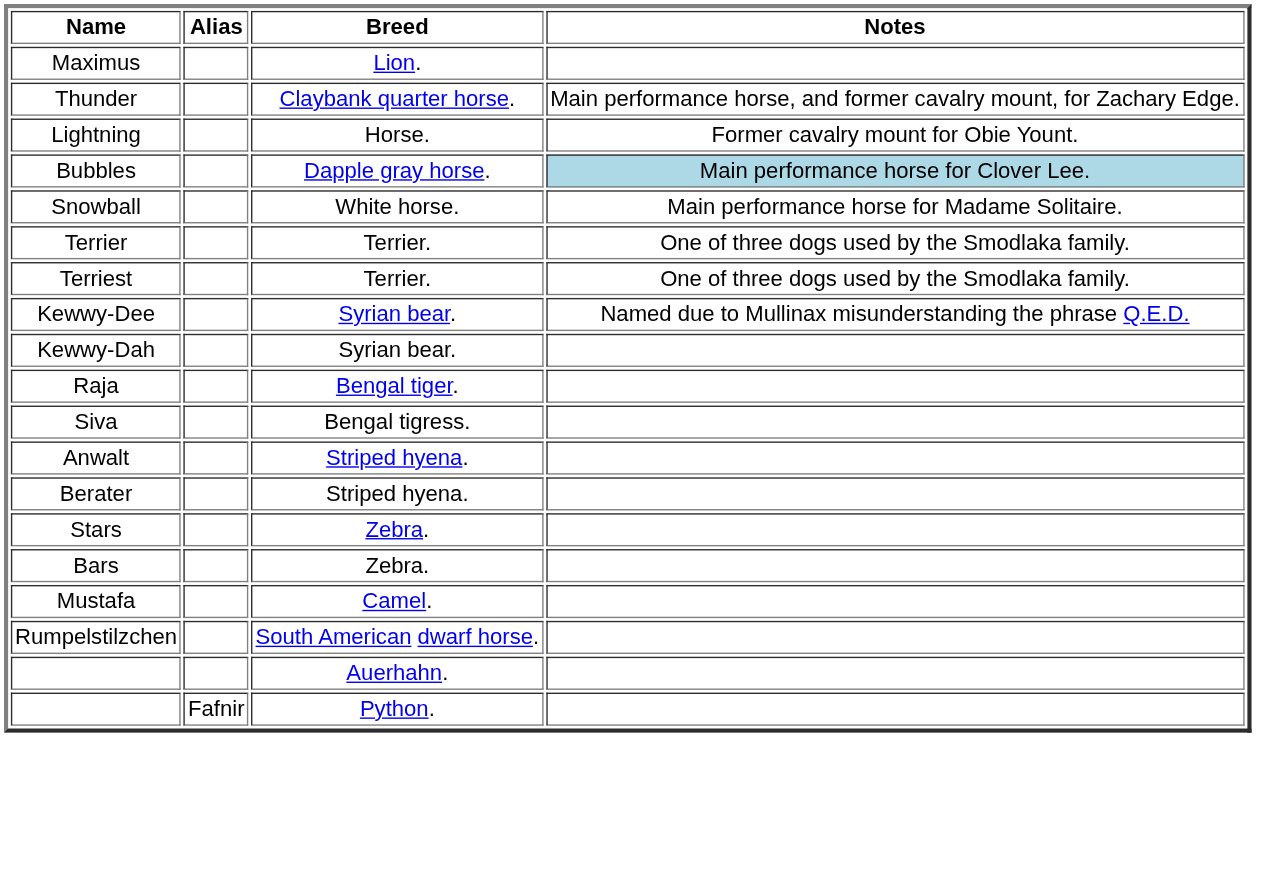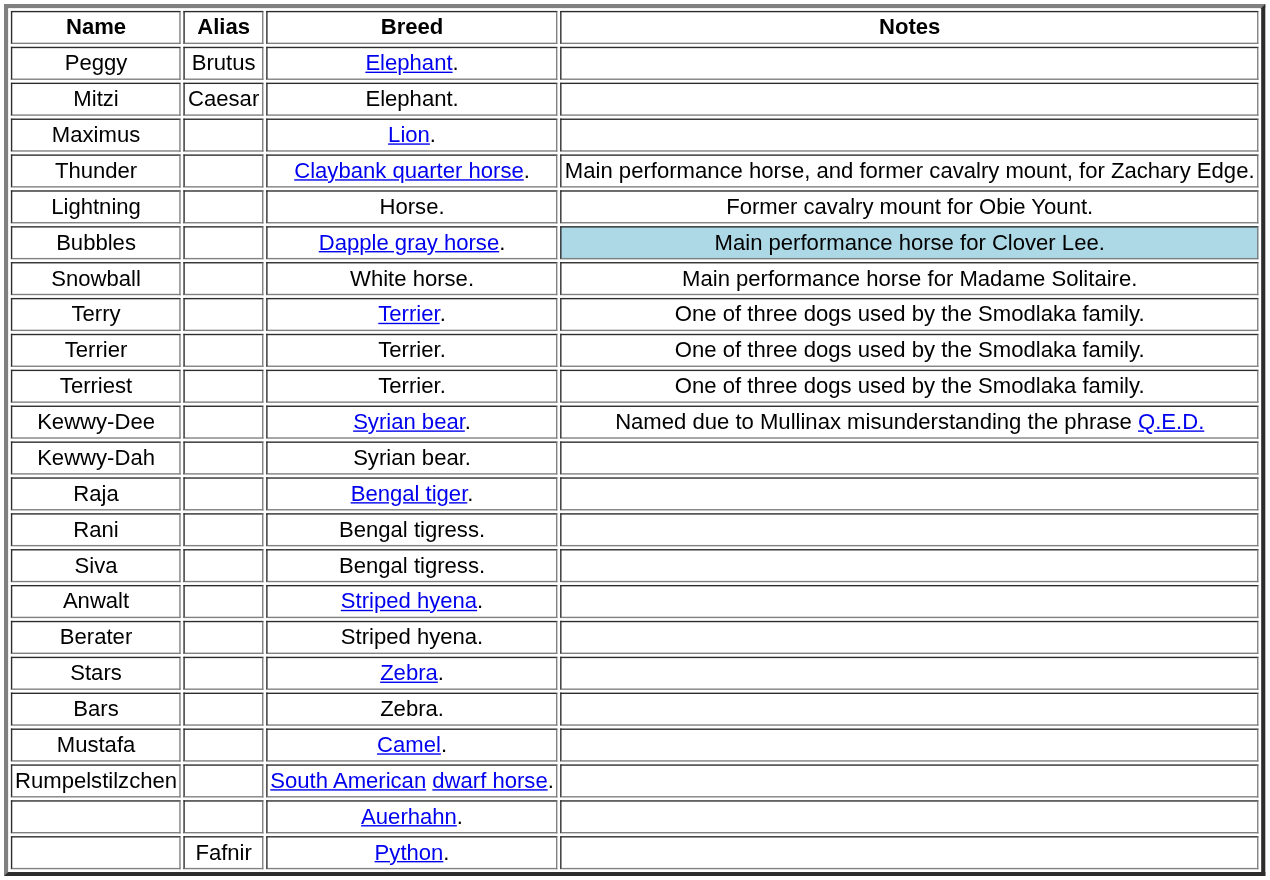 <table border="3" cellpadding="2">
 <tr>
 <th>Name</th>
 <th>Alias</th>
 <th>Breed</th>
 <th>Notes</th>
+</tr>
+<tr align="center">
+<td>Peggy</td>
+<td>Brutus</td>
+<td><a href='#'>Elephant</a>.</td>
+<td></td>
+</tr>
+<tr align="center">
+<td>Mitzi</td>
+<td>Caesar</td>
+<td>Elephant.</td>
+<td></td>
 </tr>
 <tr align="center">
 <td>Maximus</td>
 <td></td>
 <td><a href='#'>Lion</a>.</td>
 <td></td>
 </tr>
 <tr align="center">
 <td>Thunder</td>
 <td></td>
 <td><a href='#'>Claybank quarter horse</a>.</td>
 <td>Main performance horse, and former cavalry mount, for Zachary Edge.</td>
 </tr>
 <tr align="center">
 <td>Lightning</td>
 <td></td>
 <td>Horse.</td>
 <td>Former cavalry mount for Obie Yount.</td>
 </tr>
 <tr align="center">
 <td>Bubbles</td>
 <td></td>
 <td><a href='#'>Dapple gray horse</a>.</td>
 <td style="background: lightblue;">Main performance horse for Clover Lee.</td>
 </tr>
 <tr align="center">
 <td>Snowball</td>
 <td></td>
 <td>White horse.</td>
 <td>Main performance horse for Madame Solitaire.</td>
 </tr>
 <tr align="center">
+<td>Terry</td>
+<td></td>
+<td><a href='#'>Terrier</a>.</td>
+<td>One of three dogs used by the Smodlaka family.</td>
+</tr>
+<tr align="center">
 <td>Terrier</td>
 <td></td>
 <td>Terrier.</td>
 <td>One of three dogs used by the Smodlaka family.</td>
 </tr>
 <tr align="center">
 <td>Terriest</td>
 <td></td>
 <td>Terrier.</td>
 <td>One of three dogs used by the Smodlaka family.</td>
 </tr>
 <tr align="center">
 <td>Kewwy-Dee</td>
 <td></td>
 <td><a href='#'>Syrian bear</a>.</td>
 <td>Named due to Mullinax misunderstanding the phrase <a href='#'>Q.E.D.</a></td>
 </tr>
 <tr align="center">
 <td>Kewwy-Dah</td>
 <td></td>
 <td>Syrian bear.</td>
 <td></td>
 </tr>
 <tr align="center">
 <td>Raja</td>
 <td></td>
 <td><a href='#'>Bengal tiger</a>.</td>
+<td></td>
+</tr>
+<tr align="center">
+<td>Rani</td>
+<td></td>
+<td>Bengal tigress.</td>
 <td></td>
 </tr>
 <tr align="center">
 <td>Siva</td>
 <td></td>
 <td>Bengal tigress.</td>
 <td></td>
 </tr>
 <tr align="center">
 <td>Anwalt</td>
 <td></td>
 <td><a href='#'>Striped hyena</a>.</td>
 <td></td>
 </tr>
 <tr align="center">
 <td>Berater</td>
 <td></td>
 <td>Striped hyena.</td>
 <td></td>
 </tr>
 <tr align="center">
 <td>Stars</td>
 <td></td>
 <td><a href='#'>Zebra</a>.</td>
 <td></td>
 </tr>
 <tr align="center">
 <td>Bars</td>
 <td></td>
 <td>Zebra.</td>
 <td></td>
 </tr>
 <tr align="center">
 <td>Mustafa</td>
 <td></td>
 <td><a href='#'>Camel</a>.</td>
 <td></td>
 </tr>
 <tr align="center">
 <td>Rumpelstilzchen</td>
 <td></td>
 <td><a href='#'>South American</a> <a href='#'>dwarf horse</a>.</td>
 <td></td>
 </tr>
 <tr align="center">
 <td></td>
 <td></td>
 <td><a href='#'>Auerhahn</a>.</td>
 <td></td>
 </tr>
 <tr align="center">
 <td></td>
 <td>Fafnir</td>
 <td><a href='#'>Python</a>.</td>
 <td></td>
 </tr>
 </table>
